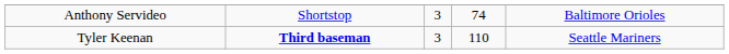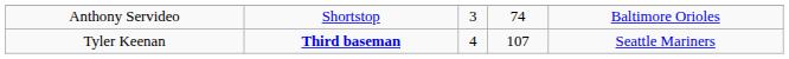 <table class="wikitable" width="65%">
 <tr align="center">
 </tr>
 <tr align="center" bgcolor="">
 <td>Anthony Servideo</td>
 <td><a href='#'>Shortstop</a></td>
 <td>3</td>
 <td>74</td>
 <td><a href='#'>Baltimore Orioles</a></td>
 </tr>
 <tr align="center" bgcolor="">
 <td>Tyler Keenan</td>
 <td><strong><a href='#'>Third baseman</a></strong></td>
-<td>3</td>
-<td>110</td>
+<td>4</td>
+<td>107</td>
 <td><a href='#'>Seattle Mariners</a></td>
 </tr>
 </table>
